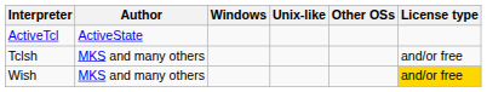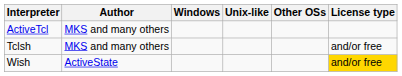 <table class="wikitable sortable">
 <tr>
 <th>Interpreter</th>
 <th>Author</th>
 <th>Windows</th>
 <th>Unix-like</th>
 <th>Other OSs</th>
 <th>License type</th>
 </tr>
 <tr>
 <td><a href='#'>ActiveTcl</a></td>
-<td><a href='#'>ActiveState</a></td>
+<td><a href='#'>MKS</a> and many others</td>
 <td></td>
 <td></td>
 <td></td>
 <td></td>
 </tr>
 <tr>
 <td>Tclsh</td>
 <td><a href='#'>MKS</a> and many others</td>
 <td></td>
 <td></td>
 <td></td>
 <td> and/or free</td>
 </tr>
 <tr>
 <td>Wish</td>
-<td><a href='#'>MKS</a> and many others</td>
+<td><a href='#'>ActiveState</a></td>
 <td></td>
 <td></td>
 <td></td>
 <td style="background: gold;"> and/or free</td>
 </tr>
 </table>
